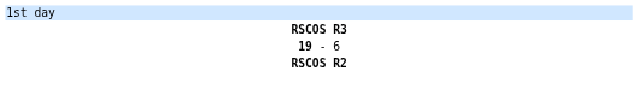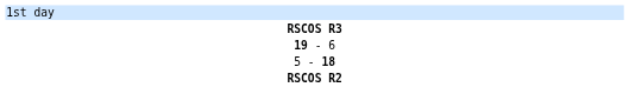 <table width="80%">
 <tr>
 <th width="30%"></th>
 <th width="12%"></th>
 <th width="30%"></th>
 </tr>
 <tr bgcolor="#D0E7FF">
 <td colspan="3">1st day</td>
 </tr>
 <tr>
 <td align="right"><strong></strong></td>
 <td align="center"><strong>RSCOS R3</strong></td>
 <td></td>
 </tr>
 <tr>
 <td align="right"><strong></strong></td>
 <td align="center"><strong>19</strong> - 6</td>
 <td></td>
 </tr>
 <tr>
 <td align="right"></td>
+<td align="center">5 - <strong>18</strong></td>
+<td><strong></strong></td>
+</tr>
+<tr>
+<td align="right"></td>
 <td align="center"><strong>RSCOS R2</strong></td>
 <td><strong></strong></td>
 </tr>
 <tr>
 </tr>
 </table>
